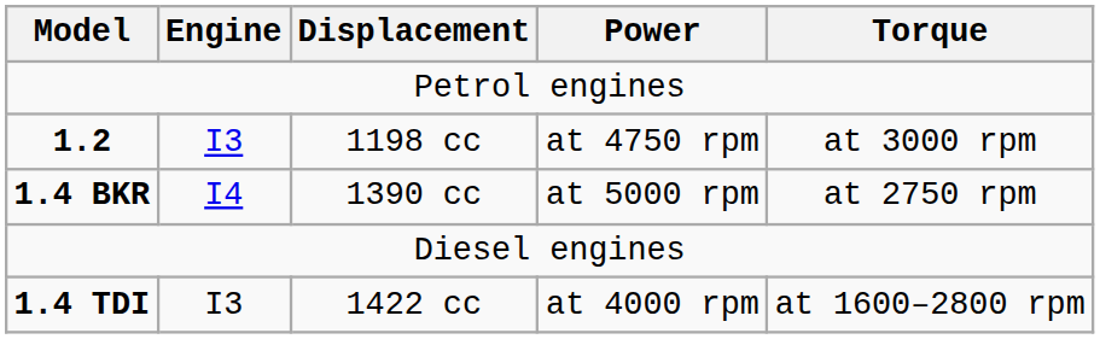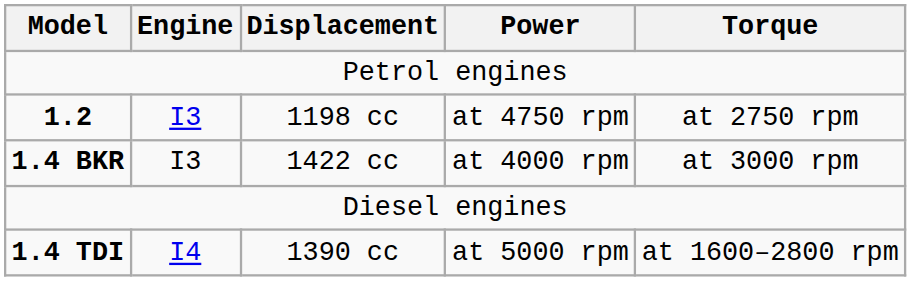 <table class="wikitable" style="text-align:center; font-size:90%;">
 <tr>
 <th>Model</th>
 <th>Engine</th>
 <th>Displacement</th>
 <th>Power</th>
 <th>Torque</th>
 </tr>
 <tr>
 <td colspan=6 >Petrol engines</td>
 </tr>
 <tr>
 <td><strong>1.2</strong></td>
 <td><a href='#'>I3</a></td>
 <td>1198 cc</td>
 <td> at 4750 rpm</td>
-<td> at 3000 rpm</td>
+<td> at 2750 rpm</td>
 </tr>
 <tr>
 <td><strong>1.4 BKR</strong></td>
-<td><a href='#'>I4</a></td>
-<td>1390 cc</td>
-<td> at 5000 rpm</td>
-<td> at 2750 rpm</td>
+<td>I3</td>
+<td>1422 cc</td>
+<td> at 4000 rpm</td>
+<td> at 3000 rpm</td>
 </tr>
 <tr>
 <td colspan=6 >Diesel engines</td>
 </tr>
 <tr>
 <td><strong>1.4 TDI</strong></td>
-<td>I3</td>
-<td>1422 cc</td>
-<td> at 4000 rpm</td>
+<td><a href='#'>I4</a></td>
+<td>1390 cc</td>
+<td> at 5000 rpm</td>
 <td> at 1600–2800 rpm</td>
 </tr>
 </table>
